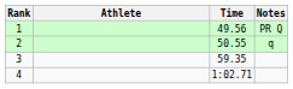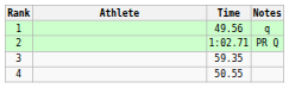 <table class="wikitable" style="text-align:center">
 <tr>
 <th>Rank</th>
 <th Style="width:18em">Athlete</th>
 <th>Time</th>
 <th>Notes</th>
 </tr>
 <tr style="background:#cfc">
 <td>1</td>
 <td style="text-align:left"></td>
 <td>49.56</td>
-<td>PR Q</td>
+<td>q</td>
 </tr>
 <tr style="background:#cfc">
 <td>2</td>
 <td style="text-align:left"></td>
-<td>50.55</td>
-<td>q</td>
+<td>1:02.71</td>
+<td>PR Q</td>
 </tr>
 <tr>
 <td>3</td>
 <td style="text-align:left"></td>
 <td>59.35</td>
 <td></td>
 </tr>
 <tr>
 <td>4</td>
 <td style="text-align:left"></td>
-<td>1:02.71</td>
+<td>50.55</td>
 <td></td>
 </tr>
 </table>
